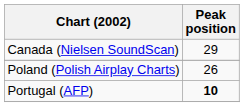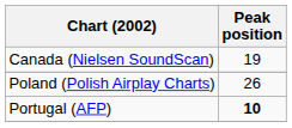 <table class="wikitable sortable">
 <tr>
 <th>Chart (2002)</th>
 <th>Peak<br>position</th>
 </tr>
 <tr>
 <td>Canada (<a href='#'>Nielsen SoundScan</a>)</td>
-<td align="center">29</td>
+<td align="center">19</td>
 </tr>
 <tr>
 </tr>
 <tr>
 <td>Poland (<a href='#'>Polish Airplay Charts</a>)</td>
 <td style="text-align:center;">26</td>
 </tr>
 <tr>
 <td>Portugal (<a href='#'>AFP</a>)</td>
 <td align="center"><strong>10</strong></td>
 </tr>
 <tr>
 </tr>
 <tr>
 </tr>
 <tr>
 </tr>
 <tr>
 </tr>
 <tr>
 </tr>
 <tr>
 </tr>
 <tr>
 </tr>
 </table>
